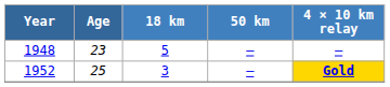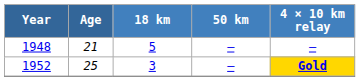 <table class="wikitable" style="font-size:95%; text-align:center; border:grey solid 1px; border-collapse:collapse; background:#ffffff;">
 <tr>
 <th style="background-color:#369; color:white; width:60px;"> Year </th>
 <th style="background-color:#369; color:white; width:40px;"> Age </th>
 <th style="background-color:#4180be; color:white; width:75px;"> 18 km </th>
 <th style="background-color:#4180be; color:white; width:75px;"> 50 km </th>
 <th style="background-color:#4180be; color:white; width:75px;"> 4 × 10 km <br> relay </th>
 </tr>
 <tr>
 <td><a href='#'>1948</a></td>
-<td><em>23</em></td>
+<td><em>21</em></td>
 <td><a href='#'>5</a></td>
 <td><a href='#'>—</a></td>
 <td><a href='#'>—</a></td>
 </tr>
 <tr>
 <td><a href='#'>1952</a></td>
 <td><em>25</em></td>
 <td><a href='#'>3</a></td>
 <td><a href='#'>—</a></td>
 <td style="background:gold;"><a href='#'><strong>Gold</strong></a></td>
 </tr>
 <tr>
 </tr>
 </table>
